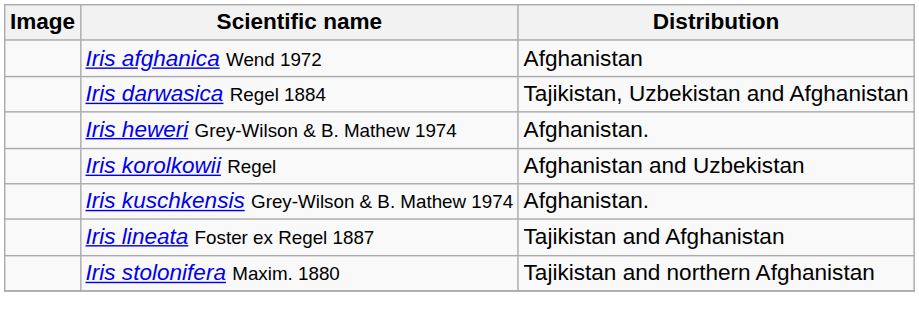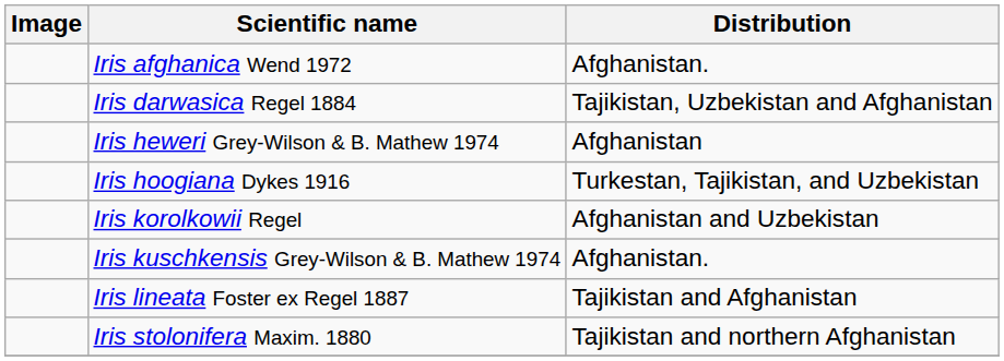 <table class="wikitable">
 <tr>
 <th>Image</th>
 <th>Scientific name</th>
 <th>Distribution</th>
 </tr>
 <tr>
 <td></td>
 <td><em><a href='#'>Iris afghanica</a></em> <small>Wend 1972</small></td>
-<td>Afghanistan</td>
+<td>Afghanistan.</td>
 </tr>
 <tr>
 <td></td>
 <td><em><a href='#'>Iris darwasica</a></em> <small>Regel 1884</small></td>
 <td>Tajikistan, Uzbekistan and Afghanistan</td>
 </tr>
 <tr>
 <td></td>
 <td><em><a href='#'>Iris heweri</a></em> <small>Grey-Wilson & B. Mathew 1974</small></td>
-<td>Afghanistan.</td>
+<td>Afghanistan</td>
+</tr>
+<tr>
+<td></td>
+<td><em><a href='#'>Iris hoogiana</a></em> <small>Dykes 1916</small></td>
+<td>Turkestan, Tajikistan, and Uzbekistan</td>
 </tr>
 <tr>
 <td></td>
 <td><em><a href='#'>Iris korolkowii</a></em> <small>Regel</small></td>
 <td>Afghanistan and Uzbekistan</td>
 </tr>
 <tr>
 <td></td>
 <td><em><a href='#'>Iris kuschkensis</a></em> <small>Grey-Wilson & B. Mathew 1974</small></td>
 <td>Afghanistan.</td>
 </tr>
 <tr>
 <td></td>
 <td><em><a href='#'>Iris lineata</a></em> <small>Foster ex Regel 1887</small></td>
 <td>Tajikistan and Afghanistan</td>
 </tr>
 <tr>
 <td></td>
 <td><em><a href='#'>Iris stolonifera</a></em> <small>Maxim. 1880</small></td>
 <td>Tajikistan and northern Afghanistan</td>
 </tr>
 <tr>
 </tr>
 </table>
